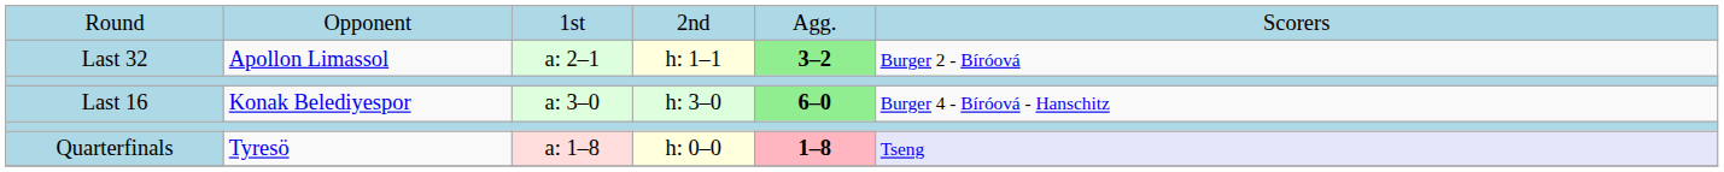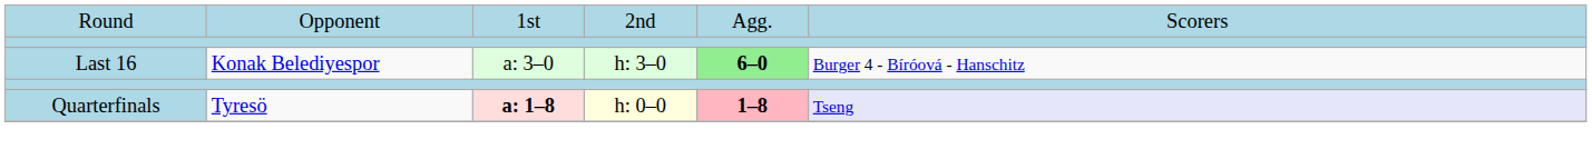 <table class="wikitable" style="text-align:center">
 <tr bgcolor=lightblue>
 <td width=150px>Round</td>
 <td width=200px>Opponent</td>
 <td width=80px>1st</td>
 <td width=80px>2nd</td>
 <td width=80px>Agg.</td>
 <td width=600px>Scorers</td>
-</tr>
-<tr>
-<td bgcolor=lightblue>Last 32</td>
-<td align=left> <a href='#'>Apollon Limassol</a></td>
-<td bgcolor="#ddffdd">a: 2–1</td>
-<td bgcolor="#ffffdd">h: 1–1</td>
-<td bgcolor=lightgreen><strong>3–2</strong></td>
-<td align=left><small><a href='#'>Burger</a> 2 - <a href='#'>Bíróová</a></small></td>
 </tr>
 <tr bgcolor=lightblue>
 <td colspan=6></td>
 </tr>
 <tr>
 <td bgcolor=lightblue>Last 16</td>
 <td align=left> <a href='#'>Konak Belediyespor</a></td>
 <td bgcolor="#ddffdd">a: 3–0</td>
 <td bgcolor="#ddffdd">h: 3–0</td>
 <td bgcolor=lightgreen><strong>6–0</strong></td>
 <td align=left><small><a href='#'>Burger</a> 4 - <a href='#'>Bíróová</a> - <a href='#'>Hanschitz</a></small></td>
 </tr>
 <tr bgcolor=lightblue>
 <td colspan=6></td>
 </tr>
 <tr>
 <td bgcolor=lightblue>Quarterfinals</td>
 <td align=left> <a href='#'>Tyresö</a></td>
-<td bgcolor="#ffdddd">a: 1–8</td>
+<td bgcolor="#ffdddd"><strong>a: 1–8</strong></td>
 <td bgcolor="#ffffdd">h: 0–0</td>
 <td bgcolor=lightpink><strong>1–8</strong></td>
 <td align=left style="background: lavender;"><small><a href='#'>Tseng</a></small></td>
 </tr>
 <tr>
 </tr>
 </table>
